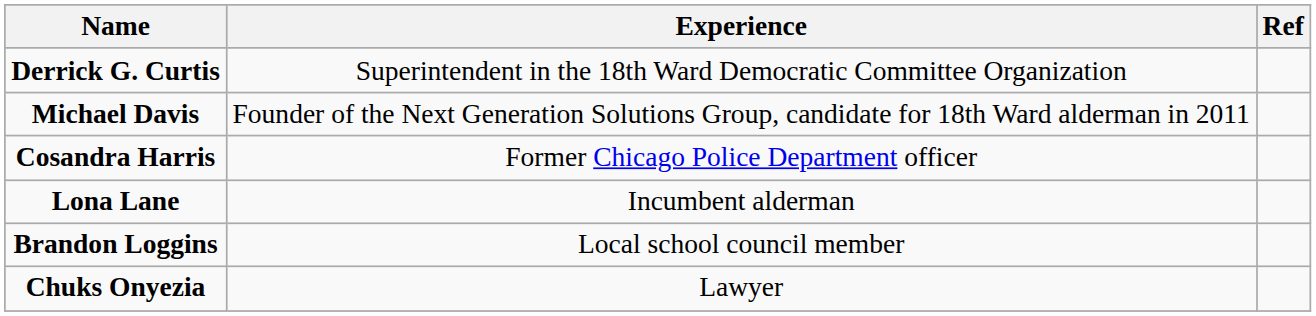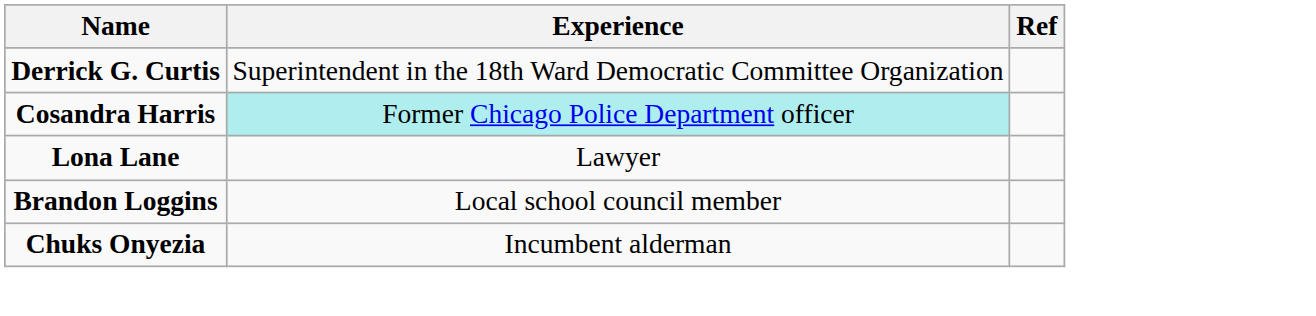 <table class="wikitable" style="text-align:center">
 <tr>
 <th>Name</th>
 <th>Experience</th>
 <th>Ref</th>
 </tr>
 <tr>
 <td><strong>Derrick G. Curtis</strong></td>
 <td>Superintendent in the 18th Ward Democratic Committee Organization</td>
 <td></td>
 </tr>
 <tr>
-<td><strong>Michael Davis</strong></td>
-<td>Founder of the Next Generation Solutions Group, candidate for 18th Ward alderman in 2011</td>
-<td></td>
-</tr>
-<tr>
 <td><strong>Cosandra Harris</strong></td>
-<td>Former <a href='#'>Chicago Police Department</a> officer</td>
+<td style="background: paleturquoise;">Former <a href='#'>Chicago Police Department</a> officer</td>
 <td></td>
 </tr>
 <tr>
 <td><strong>Lona Lane</strong></td>
-<td>Incumbent alderman</td>
+<td>Lawyer</td>
 <td></td>
 </tr>
 <tr>
 <td><strong>Brandon Loggins</strong></td>
 <td>Local school council member</td>
 <td></td>
 </tr>
 <tr>
 <td><strong>Chuks Onyezia</strong></td>
-<td>Lawyer</td>
+<td>Incumbent alderman</td>
 <td></td>
 </tr>
 </table>
